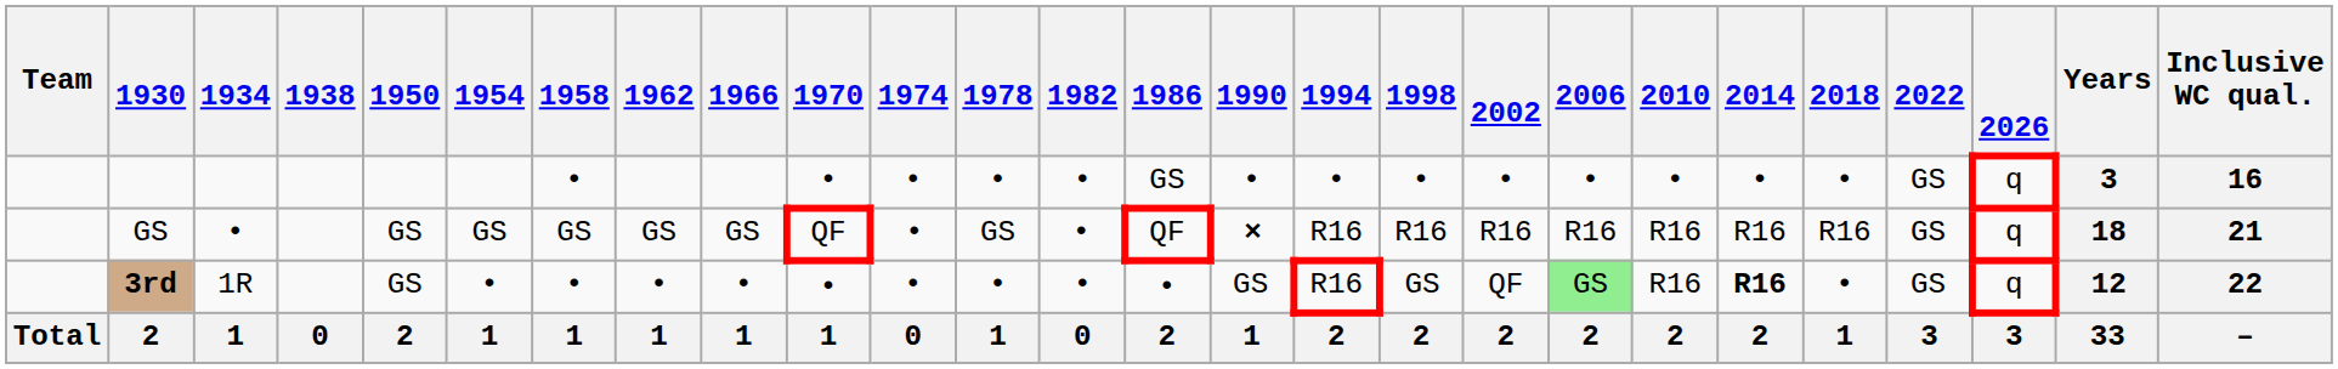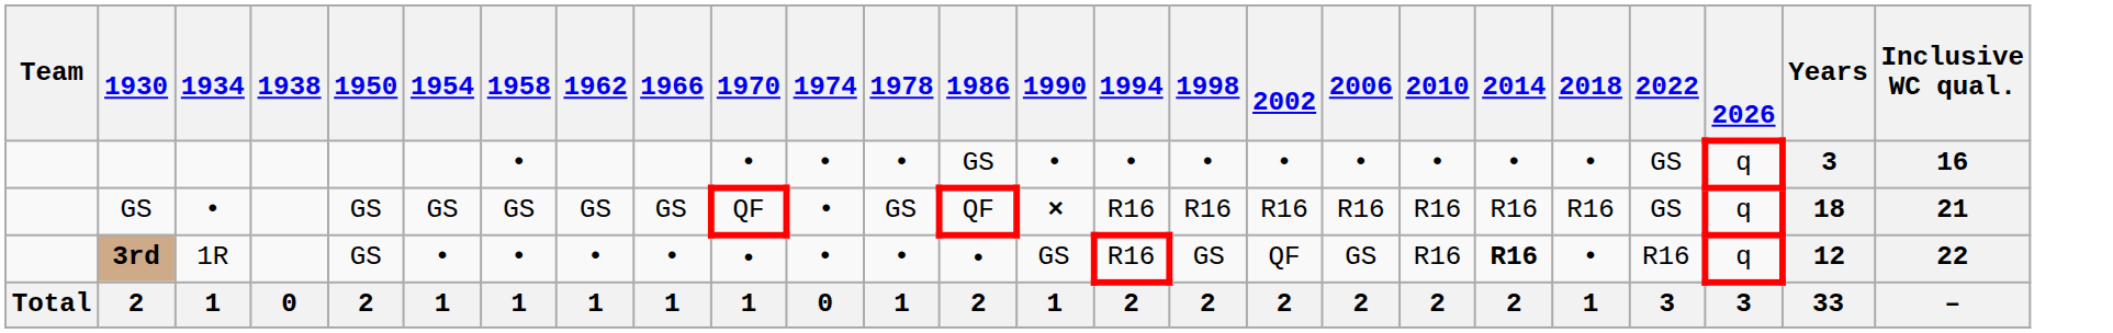 <table class="wikitable"  style="text-align:center; font-size:95%;">
 <tr>
 <th>Team</th>
 <th><br><a href='#'>1930</a></th>
 <th><br><a href='#'>1934</a></th>
 <th><br><a href='#'>1938</a></th>
 <th><br><a href='#'>1950</a></th>
 <th><br><a href='#'>1954</a></th>
 <th><br><a href='#'>1958</a></th>
 <th><br><a href='#'>1962</a></th>
 <th><br><a href='#'>1966</a></th>
 <th><br><a href='#'>1970</a></th>
 <th><br><a href='#'>1974</a></th>
 <th><br><a href='#'>1978</a></th>
-<th><br><a href='#'>1982</a></th>
 <th><br><a href='#'>1986</a></th>
 <th><br><a href='#'>1990</a></th>
 <th><br><a href='#'>1994</a></th>
 <th><br><a href='#'>1998</a></th>
 <th><br><br><a href='#'>2002</a></th>
 <th><br><a href='#'>2006</a></th>
 <th><br><a href='#'>2010</a></th>
 <th><br><a href='#'>2014</a></th>
 <th><br><a href='#'>2018</a></th>
 <th><br><a href='#'>2022</a></th>
 <th><br><br><br> <a href='#'>2026</a></th>
 <th>Years</th>
 <th>Inclusive <br> WC qual.</th>
 </tr>
 <tr>
 <td align="left"></td>
 <td></td>
 <td></td>
 <td></td>
 <td></td>
 <td></td>
 <td>•</td>
 <td></td>
 <td></td>
-<td>•</td>
 <td>•</td>
 <td>•</td>
 <td>•</td>
 <td>GS</td>
 <td>•</td>
 <td>•</td>
 <td>•</td>
 <td>•</td>
 <td>•</td>
 <td>•</td>
 <td>•</td>
 <td>•</td>
 <td>GS</td>
 <td style="border:3px solid red">q</td>
 <th>3</th>
 <th>16</th>
 </tr>
 <tr>
 <td align="left"></td>
 <td>GS</td>
 <td>•</td>
 <td></td>
 <td>GS</td>
 <td>GS</td>
 <td>GS</td>
 <td>GS</td>
 <td>GS</td>
 <td style="border:3px solid red">QF</td>
 <td>•</td>
 <td>GS</td>
-<td>•</td>
 <td style="border:3px solid red">QF</td>
 <td><strong>×</strong></td>
 <td>R16</td>
 <td>R16</td>
 <td>R16</td>
 <td>R16</td>
 <td>R16</td>
 <td>R16</td>
 <td>R16</td>
 <td>GS</td>
 <td style="border:3px solid red">q</td>
 <th>18</th>
 <th>21</th>
 </tr>
 <tr>
 <td align="left"></td>
 <td style="background:#cfaa88"><strong>3rd</strong></td>
 <td>1R</td>
 <td></td>
 <td>GS</td>
 <td>•</td>
 <td>•</td>
 <td>•</td>
 <td>•</td>
 <td>•</td>
 <td>•</td>
 <td>•</td>
 <td>•</td>
-<td>•</td>
 <td>GS</td>
 <td style="border:3px solid red">R16</td>
 <td>GS</td>
 <td>QF</td>
-<td style="background: lightgreen;">GS</td>
+<td>GS</td>
 <td>R16</td>
 <td><strong>R16</strong></td>
 <td>•</td>
-<td>GS</td>
+<td>R16</td>
 <td style="border:3px solid red">q</td>
 <th>12</th>
 <th>22</th>
 </tr>
 <tr>
 <th>Total</th>
 <th>2</th>
 <th>1</th>
 <th>0</th>
 <th>2</th>
 <th>1</th>
 <th>1</th>
 <th>1</th>
 <th>1</th>
 <th>1</th>
 <th>0</th>
 <th>1</th>
-<th>0</th>
 <th>2</th>
 <th>1</th>
 <th>2</th>
 <th>2</th>
 <th>2</th>
 <th>2</th>
 <th>2</th>
 <th>2</th>
 <th>1</th>
 <th>3</th>
 <th>3</th>
 <th>33</th>
 <th>–</th>
 </tr>
 </table>
